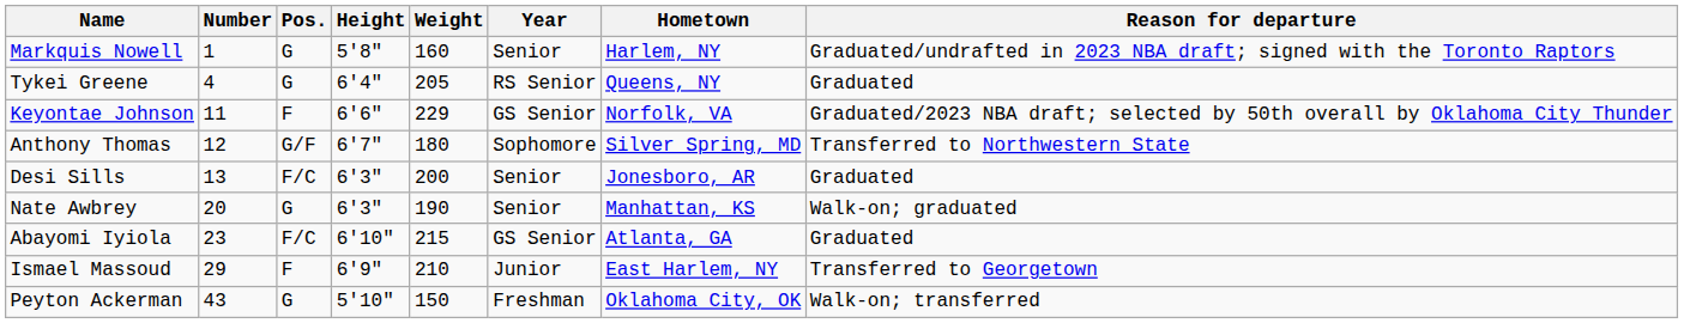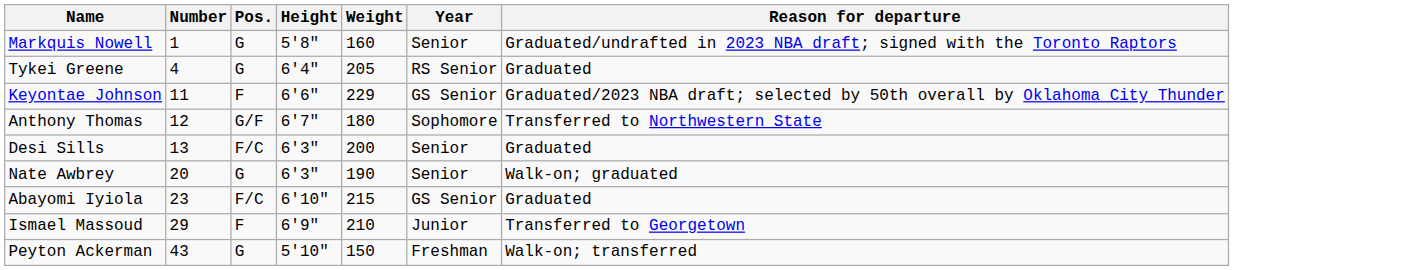 <table class="wikitable sortable" border="1">
 <tr>
 <th>Name</th>
 <th>Number</th>
 <th>Pos.</th>
 <th>Height</th>
 <th>Weight</th>
 <th>Year</th>
-<th>Hometown</th>
 <th class="unsortable">Reason for departure</th>
 </tr>
 <tr>
 <td><a href='#'>Markquis Nowell</a></td>
 <td>1</td>
 <td>G</td>
 <td>5'8"</td>
 <td>160</td>
 <td>Senior</td>
-<td><a href='#'>Harlem, NY</a></td>
 <td>Graduated/undrafted in <a href='#'>2023 NBA draft</a>; signed with the <a href='#'>Toronto Raptors</a></td>
 </tr>
 <tr>
 <td>Tykei Greene</td>
 <td>4</td>
 <td>G</td>
 <td>6'4"</td>
 <td>205</td>
 <td>RS Senior</td>
-<td><a href='#'>Queens, NY</a></td>
 <td>Graduated</td>
 </tr>
 <tr>
 <td><a href='#'>Keyontae Johnson</a></td>
 <td>11</td>
 <td>F</td>
 <td>6'6"</td>
 <td>229</td>
 <td>GS Senior</td>
-<td><a href='#'>Norfolk, VA</a></td>
 <td>Graduated/2023 NBA draft; selected by 50th overall by <a href='#'>Oklahoma City Thunder</a></td>
 </tr>
 <tr>
 <td>Anthony Thomas</td>
 <td>12</td>
 <td>G/F</td>
 <td>6'7"</td>
 <td>180</td>
 <td>Sophomore</td>
-<td><a href='#'>Silver Spring, MD</a></td>
 <td>Transferred to <a href='#'>Northwestern State</a></td>
 </tr>
 <tr>
 <td>Desi Sills</td>
 <td>13</td>
 <td>F/C</td>
 <td>6'3"</td>
 <td>200</td>
 <td>Senior</td>
-<td><a href='#'>Jonesboro, AR</a></td>
 <td>Graduated</td>
 </tr>
 <tr>
 <td>Nate Awbrey</td>
 <td>20</td>
 <td>G</td>
 <td>6'3"</td>
 <td>190</td>
 <td>Senior</td>
-<td><a href='#'>Manhattan, KS</a></td>
 <td>Walk-on; graduated</td>
 </tr>
 <tr>
 <td>Abayomi Iyiola</td>
 <td>23</td>
 <td>F/C</td>
 <td>6'10"</td>
 <td>215</td>
 <td>GS Senior</td>
-<td><a href='#'>Atlanta, GA</a></td>
 <td>Graduated</td>
 </tr>
 <tr>
 <td>Ismael Massoud</td>
 <td>29</td>
 <td>F</td>
 <td>6'9"</td>
 <td>210</td>
 <td>Junior</td>
-<td><a href='#'>East Harlem, NY</a></td>
 <td>Transferred to <a href='#'>Georgetown</a></td>
 </tr>
 <tr>
 <td>Peyton Ackerman</td>
 <td>43</td>
 <td>G</td>
 <td>5'10"</td>
 <td>150</td>
 <td>Freshman</td>
-<td><a href='#'>Oklahoma City, OK</a></td>
 <td>Walk-on; transferred</td>
 </tr>
 </table>
